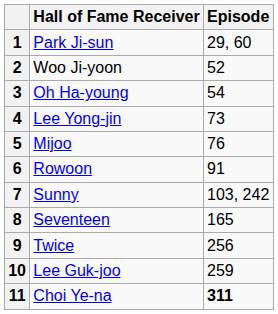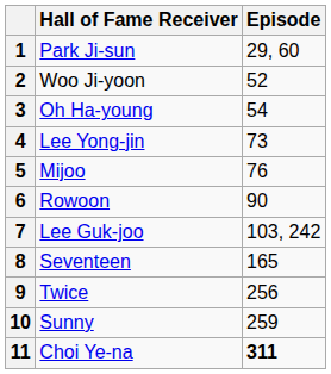 <table class="wikitable plainrowheaders">
 <tr>
 <th scope="col"></th>
 <th>Hall of Fame Receiver</th>
 <th>Episode</th>
 </tr>
 <tr>
 <th scope="row">1</th>
 <td><a href='#'>Park Ji-sun</a></td>
 <td>29, 60</td>
 </tr>
 <tr>
 <th scope="row">2</th>
 <td>Woo Ji-yoon</td>
 <td>52</td>
 </tr>
 <tr>
 <th scope="row">3</th>
 <td><a href='#'>Oh Ha-young</a></td>
 <td>54</td>
 </tr>
 <tr>
 <th scope="row">4</th>
 <td><a href='#'>Lee Yong-jin</a></td>
 <td>73</td>
 </tr>
 <tr>
 <th scope="row">5</th>
 <td><a href='#'>Mijoo</a></td>
 <td>76</td>
 </tr>
 <tr>
 <th scope="row">6</th>
 <td><a href='#'>Rowoon</a></td>
-<td>91</td>
+<td>90</td>
 </tr>
 <tr>
 <th scope="row">7</th>
-<td><a href='#'>Sunny</a></td>
+<td><a href='#'>Lee Guk-joo</a></td>
 <td>103, 242</td>
 </tr>
 <tr>
 <th scope="row">8</th>
 <td><a href='#'>Seventeen</a></td>
 <td>165</td>
 </tr>
 <tr>
 <th scope="row">9</th>
 <td><a href='#'>Twice</a></td>
 <td>256</td>
 </tr>
 <tr>
 <th scope="row">10</th>
-<td><a href='#'>Lee Guk-joo</a></td>
+<td><a href='#'>Sunny</a></td>
 <td>259</td>
 </tr>
 <tr>
 <th scope="row">11</th>
 <td><a href='#'>Choi Ye-na</a></td>
 <td><strong>311</strong></td>
 </tr>
 </table>
